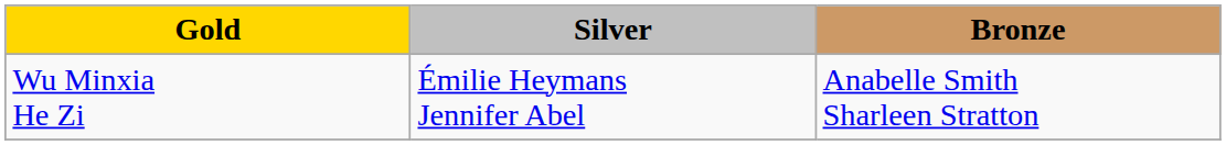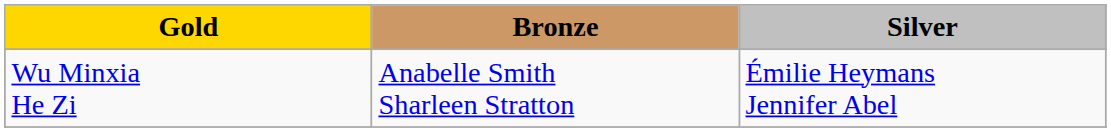 <table class="wikitable" style="text-align:left">
 <tr align="center">
 <td width=200 bgcolor=gold><strong>Gold</strong></td>
+<td width=200 bgcolor=CC9966><strong>Bronze</strong></td>
 <td width=200 bgcolor=silver><strong>Silver</strong></td>
-<td width=200 bgcolor=CC9966><strong>Bronze</strong></td>
 </tr>
 <tr>
 <td><a href='#'>Wu Minxia</a><br><a href='#'>He Zi</a><br><em></em></td>
+<td><a href='#'>Anabelle Smith</a><br><a href='#'>Sharleen Stratton</a><br><em></em></td>
 <td><a href='#'>Émilie Heymans</a><br><a href='#'>Jennifer Abel</a><br><em></em></td>
-<td><a href='#'>Anabelle Smith</a><br><a href='#'>Sharleen Stratton</a><br><em></em></td>
 </tr>
 </table>
